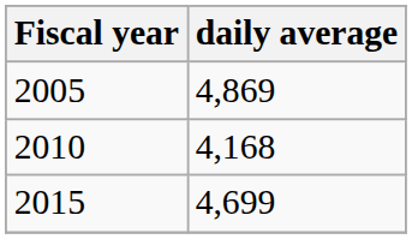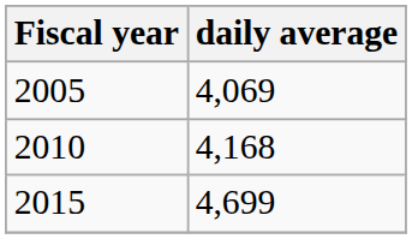 <table class="wikitable">
 <tr>
 <th>Fiscal year</th>
 <th>daily average</th>
 </tr>
 <tr>
 <td>2005</td>
-<td>4,869</td>
+<td>4,069</td>
 </tr>
 <tr>
 <td>2010</td>
 <td>4,168</td>
 </tr>
 <tr>
 <td>2015</td>
 <td>4,699</td>
 </tr>
 <tr>
 </tr>
 </table>
